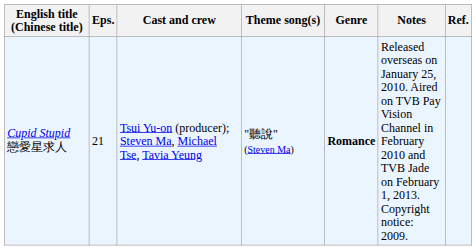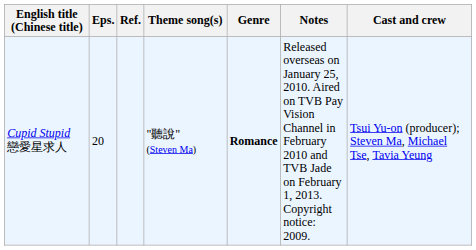 <table class="wikitable" width="100%" style="text-align: left">
 <tr>
 <th align=center width=20% bgcolor="silver">English title <br> (Chinese title)</th>
 <th align=center width=1% bgcolor="silver">Eps.</th>
-<th align=center width=30% bgcolor="silver">Cast and crew</th>
+<th align=center width=1% bgcolor="silver">Ref.</th>
 <th align=center width=20% bgcolor="silver">Theme song(s)</th>
 <th align=center width=10% bgcolor="silver">Genre</th>
 <th align=center width=15% bgcolor="silver">Notes</th>
-<th align=center width=1% bgcolor="silver">Ref.</th>
+<th align=center width=30% bgcolor="silver">Cast and crew</th>
 </tr>
 <tr ---- bgcolor="ebf5ff">
 <td><em><a href='#'>Cupid Stupid</a></em> <br> 戀愛星求人</td>
-<td>21</td>
-<td><a href='#'>Tsui Yu-on</a> (producer); <a href='#'>Steven Ma</a>, <a href='#'>Michael Tse</a>, <a href='#'>Tavia Yeung</a></td>
+<td>20</td>
+<td></td>
 <td>"聽說" <br> <small>(<a href='#'>Steven Ma</a>)</small></td>
 <td><strong>Romance</strong></td>
 <td>Released overseas on January 25, 2010. Aired on TVB Pay Vision Channel in February 2010 and TVB Jade on February 1, 2013. <br>Copyright notice: 2009.</td>
-<td></td>
+<td><a href='#'>Tsui Yu-on</a> (producer); <a href='#'>Steven Ma</a>, <a href='#'>Michael Tse</a>, <a href='#'>Tavia Yeung</a></td>
 </tr>
 </table>
